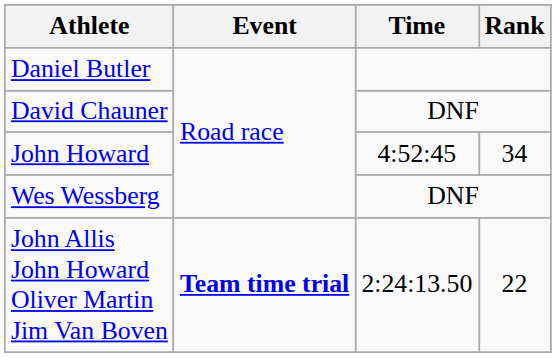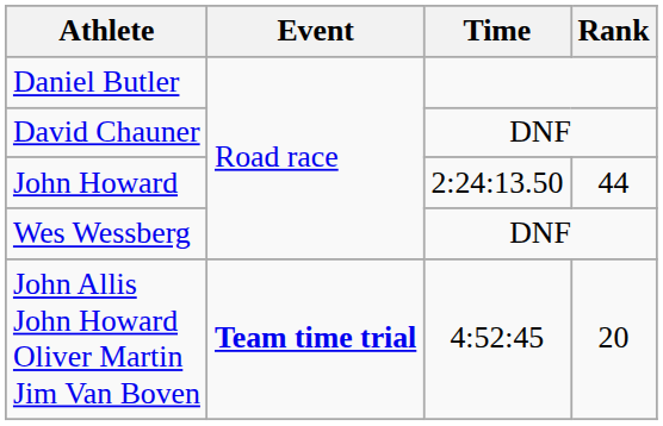 <table class=wikitable style=font-size:90%;text-align:center>
 <tr>
 <th>Athlete</th>
 <th>Event</th>
 <th>Time</th>
 <th>Rank</th>
 </tr>
 <tr>
 <td align=left><a href='#'>Daniel Butler</a></td>
 <td align=left rowspan=4><a href='#'>Road race</a></td>
 <td colspan=2></td>
 </tr>
 <tr>
 <td align=left><a href='#'>David Chauner</a></td>
 <td colspan=2>DNF</td>
 </tr>
 <tr>
 <td align=left><a href='#'>John Howard</a></td>
-<td>4:52:45</td>
-<td>34</td>
+<td>2:24:13.50</td>
+<td>44</td>
 </tr>
 <tr>
 <td align=left><a href='#'>Wes Wessberg</a></td>
 <td colspan=2>DNF</td>
 </tr>
 <tr>
 <td align=left><a href='#'>John Allis</a><br><a href='#'>John Howard</a><br><a href='#'>Oliver Martin</a><br><a href='#'>Jim Van Boven</a></td>
 <td align=left><strong><a href='#'>Team time trial</a></strong></td>
-<td>2:24:13.50</td>
-<td>22</td>
+<td>4:52:45</td>
+<td>20</td>
 </tr>
 </table>
